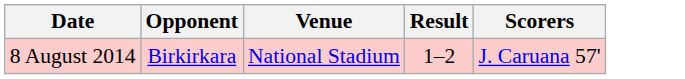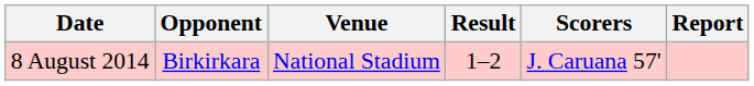 <table class="wikitable" style="font-size:100%; text-align:center">
 <tr>
 <th>Date</th>
 <th>Opponent</th>
 <th>Venue</th>
 <th>Result</th>
 <th>Scorers</th>
+<th>Report</th>
 </tr>
 <tr style="background-color: #FFCCCC;">
 <td>8 August 2014</td>
 <td><a href='#'>Birkirkara</a></td>
 <td><a href='#'>National Stadium</a></td>
 <td>1–2</td>
 <td><a href='#'>J. Caruana</a> 57'</td>
+<td></td>
 </tr>
 </table>
